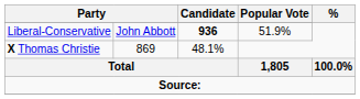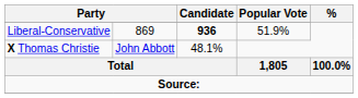 <table class="wikitable">
 <tr>
 <th colspan="2">Party</th>
 <th>Candidate</th>
 <th>Popular Vote</th>
 <th>%</th>
 </tr>
 <tr>
 </tr>
 <tr>
 <td><a href='#'>Liberal-Conservative</a></td>
-<td> <a href='#'>John Abbott</a></td>
+<td align=center>869</td>
 <td align=center><strong>936</strong></td>
 <td align=center>51.9%</td>
 </tr>
 <tr>
 <td><strong>X</strong> <a href='#'>Thomas Christie</a></td>
-<td align=center>869</td>
+<td> <a href='#'>John Abbott</a></td>
 <td align=center>48.1%</td>
 </tr>
 <tr>
 <th colspan=3 align=center>Total</th>
 <th align=right>1,805</th>
 <th align=right>100.0%</th>
 </tr>
 <tr>
 <td align="center" colspan=5><strong>Source:</strong> </td>
 </tr>
 <tr>
 </tr>
 </table>
